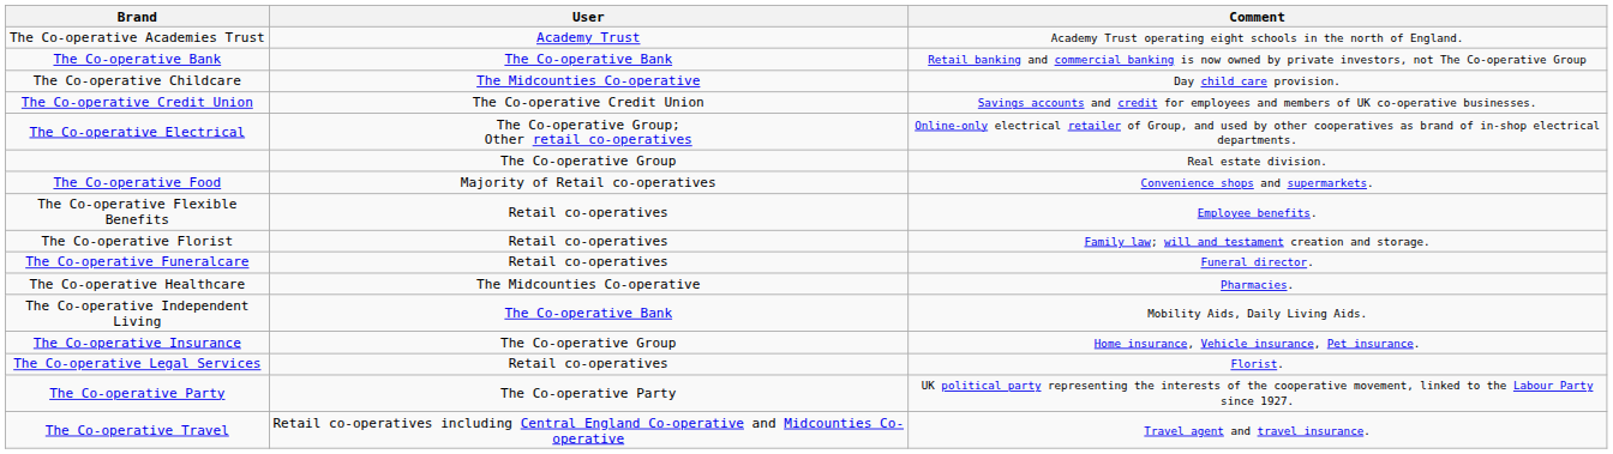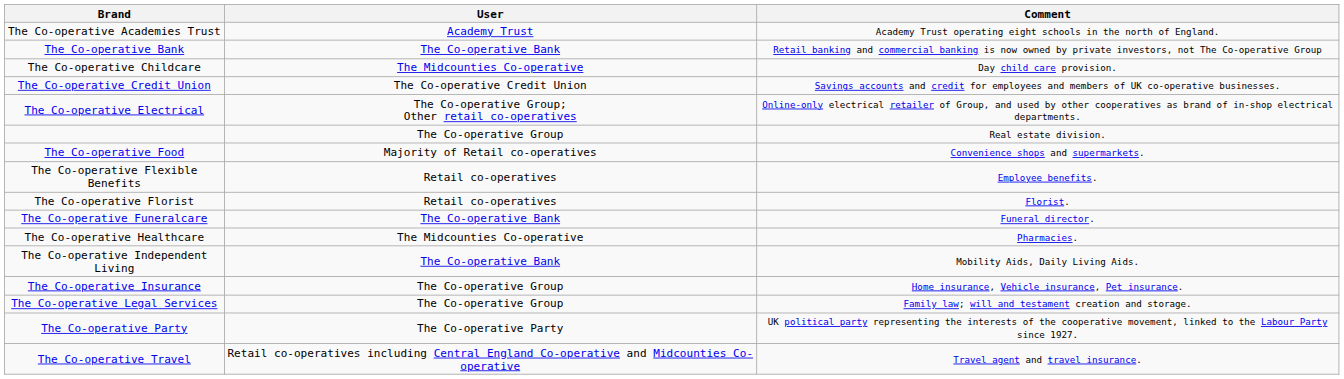 <table class="wikitable sortable" style="text-align:center;">
 <tr>
 <th>Brand</th>
 <th>User</th>
 <th>Comment</th>
 </tr>
 <tr>
 <td>The Co-operative Academies Trust</td>
 <td><a href='#'>Academy Trust</a></td>
 <td><small>Academy Trust operating eight schools in the north of England.</small></td>
 </tr>
 <tr>
 <td><a href='#'>The Co-operative Bank</a></td>
 <td><a href='#'>The Co-operative Bank</a></td>
 <td><small><a href='#'>Retail banking</a> and <a href='#'>commercial banking</a> is now owned by private investors, not The Co-operative Group</small></td>
 </tr>
 <tr>
 <td>The Co-operative Childcare</td>
 <td><a href='#'>The Midcounties Co-operative</a></td>
 <td><small>Day <a href='#'>child care</a> provision.</small></td>
 </tr>
 <tr>
 <td><a href='#'>The Co-operative Credit Union</a></td>
 <td>The Co-operative Credit Union</td>
 <td><small><a href='#'>Savings accounts</a> and <a href='#'>credit</a> for employees and members of UK co-operative businesses.</small></td>
 </tr>
 <tr>
 <td><a href='#'>The Co-operative Electrical</a></td>
 <td>The Co-operative Group;<br>Other <a href='#'>retail co-operatives</a></td>
 <td><small><a href='#'>Online-only</a> electrical <a href='#'>retailer</a> of Group, and used by other cooperatives as brand of in-shop electrical departments.</small></td>
 </tr>
 <tr>
 <td></td>
 <td>The Co-operative Group</td>
 <td><small>Real estate division.</small></td>
 </tr>
 <tr>
 <td><a href='#'>The Co-operative Food</a></td>
 <td>Majority of Retail co-operatives</td>
 <td><small><a href='#'>Convenience shops</a> and <a href='#'>supermarkets</a>.</small></td>
 </tr>
 <tr>
 <td>The Co-operative Flexible Benefits</td>
 <td>Retail co-operatives</td>
 <td><small><a href='#'>Employee benefits</a>.</small></td>
 </tr>
 <tr>
 <td>The Co-operative Florist</td>
 <td>Retail co-operatives</td>
-<td><small><a href='#'>Family law</a>; <a href='#'>will and testament</a> creation and storage.</small></td>
+<td><small><a href='#'>Florist</a>.</small></td>
 </tr>
 <tr>
 <td><a href='#'>The Co-operative Funeralcare</a></td>
-<td>Retail co-operatives</td>
+<td><a href='#'>The Co-operative Bank</a></td>
 <td><small><a href='#'>Funeral director</a>.</small></td>
 </tr>
 <tr>
 <td>The Co-operative Healthcare</td>
 <td>The Midcounties Co-operative</td>
 <td><small><a href='#'>Pharmacies</a>.</small></td>
 </tr>
 <tr>
 <td>The Co-operative Independent Living</td>
 <td><a href='#'>The Co-operative Bank</a></td>
 <td><small>Mobility Aids, Daily Living Aids.</small></td>
 </tr>
 <tr>
 <td><a href='#'>The Co-operative Insurance</a></td>
 <td>The Co-operative Group</td>
 <td><small><a href='#'>Home insurance</a>, <a href='#'>Vehicle insurance</a>, <a href='#'>Pet insurance</a>.</small></td>
 </tr>
 <tr>
 <td><a href='#'>The Co-operative Legal Services</a></td>
-<td>Retail co-operatives</td>
-<td><small><a href='#'>Florist</a>.</small></td>
+<td>The Co-operative Group</td>
+<td><small><a href='#'>Family law</a>; <a href='#'>will and testament</a> creation and storage.</small></td>
 </tr>
 <tr>
 <td><a href='#'>The Co-operative Party</a></td>
 <td>The Co-operative Party</td>
 <td><small>UK <a href='#'>political party</a> representing the interests of the cooperative movement, linked to the <a href='#'>Labour Party</a> since 1927.</small></td>
 </tr>
 <tr>
 <td><a href='#'>The Co-operative Travel</a></td>
 <td>Retail co-operatives including <a href='#'>Central England Co-operative</a> and <a href='#'>Midcounties Co-operative</a></td>
 <td><small><a href='#'>Travel agent</a> and <a href='#'>travel insurance</a>.</small></td>
 </tr>
 </table>
